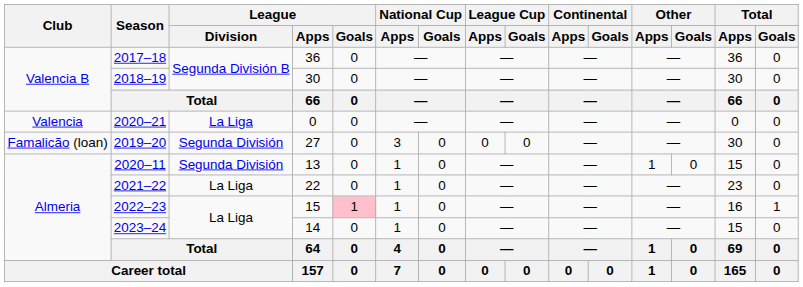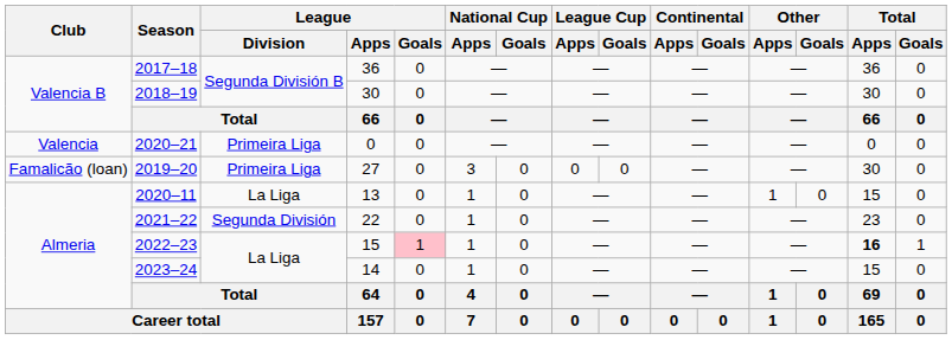 <table class="wikitable" style="text-align:center">
 <tr>
 <th rowspan="2">Club</th>
 <th rowspan="2">Season</th>
 <th colspan="3">League</th>
 <th colspan="2">National Cup</th>
 <th colspan="2">League Cup</th>
 <th colspan="2">Continental</th>
 <th colspan="2">Other</th>
 <th colspan="2">Total</th>
 </tr>
 <tr>
 <th>Division</th>
 <th>Apps</th>
 <th>Goals</th>
 <th>Apps</th>
 <th>Goals</th>
 <th>Apps</th>
 <th>Goals</th>
 <th>Apps</th>
 <th>Goals</th>
 <th>Apps</th>
 <th>Goals</th>
 <th>Apps</th>
 <th>Goals</th>
 </tr>
 <tr>
 <td rowspan="3"><a href='#'>Valencia B</a></td>
 <td><a href='#'>2017–18</a></td>
 <td rowspan="2"><a href='#'>Segunda División B</a></td>
 <td>36</td>
 <td>0</td>
 <td colspan="2">—</td>
 <td colspan="2">—</td>
 <td colspan="2">—</td>
 <td colspan="2">—</td>
 <td>36</td>
 <td>0</td>
 </tr>
 <tr>
 <td><a href='#'>2018–19</a></td>
 <td>30</td>
 <td>0</td>
 <td colspan="2">—</td>
 <td colspan="2">—</td>
 <td colspan="2">—</td>
 <td colspan="2">—</td>
 <td>30</td>
 <td>0</td>
 </tr>
 <tr>
 <th colspan="2">Total</th>
 <th>66</th>
 <th>0</th>
 <th colspan="2">—</th>
 <th colspan="2">—</th>
 <th colspan="2">—</th>
 <th colspan="2">—</th>
 <th>66</th>
 <th>0</th>
 </tr>
 <tr>
 <td><a href='#'>Valencia</a></td>
 <td><a href='#'>2020–21</a></td>
-<td><a href='#'>La Liga</a></td>
+<td><a href='#'>Primeira Liga</a></td>
 <td>0</td>
 <td>0</td>
 <td colspan="2">—</td>
 <td colspan="2">—</td>
 <td colspan="2">—</td>
 <td colspan="2">—</td>
 <td>0</td>
 <td>0</td>
 </tr>
 <tr>
 <td><a href='#'>Famalicão</a> (loan)</td>
 <td><a href='#'>2019–20</a></td>
-<td><a href='#'>Segunda División</a></td>
+<td><a href='#'>Primeira Liga</a></td>
 <td>27</td>
 <td>0</td>
 <td>3</td>
 <td>0</td>
 <td>0</td>
 <td>0</td>
 <td colspan="2">—</td>
 <td colspan="2">—</td>
 <td>30</td>
 <td>0</td>
 </tr>
 <tr>
 <td rowspan="5"><a href='#'>Almeria</a></td>
 <td><a href='#'>2020–11</a></td>
-<td><a href='#'>Segunda División</a></td>
+<td>La Liga</td>
 <td>13</td>
 <td>0</td>
 <td>1</td>
 <td>0</td>
 <td colspan="2">—</td>
 <td colspan="2">—</td>
 <td>1</td>
 <td>0</td>
 <td>15</td>
 <td>0</td>
 </tr>
 <tr>
 <td><a href='#'>2021–22</a></td>
-<td>La Liga</td>
+<td><a href='#'>Segunda División</a></td>
 <td>22</td>
 <td>0</td>
 <td>1</td>
 <td>0</td>
 <td colspan="2">—</td>
 <td colspan="2">—</td>
 <td colspan="2">—</td>
 <td>23</td>
 <td>0</td>
 </tr>
 <tr>
 <td><a href='#'>2022–23</a></td>
 <td rowspan="2">La Liga</td>
 <td>15</td>
 <td style="background: pink;">1</td>
 <td>1</td>
 <td>0</td>
 <td colspan="2">—</td>
 <td colspan="2">—</td>
 <td colspan="2">—</td>
-<td>16</td>
+<td><strong>16</strong></td>
 <td>1</td>
 </tr>
 <tr>
 <td><a href='#'>2023–24</a></td>
 <td>14</td>
 <td>0</td>
 <td>1</td>
 <td>0</td>
 <td colspan="2">—</td>
 <td colspan="2">—</td>
 <td colspan="2">—</td>
 <td>15</td>
 <td>0</td>
 </tr>
 <tr>
 <th colspan="2">Total</th>
 <th>64</th>
 <th>0</th>
 <th>4</th>
 <th>0</th>
 <th colspan="2">—</th>
 <th colspan="2">—</th>
 <th>1</th>
 <th>0</th>
 <th>69</th>
 <th>0</th>
 </tr>
 <tr>
 <th colspan="3">Career total</th>
 <th>157</th>
 <th>0</th>
 <th>7</th>
 <th>0</th>
 <th>0</th>
 <th>0</th>
 <th>0</th>
 <th>0</th>
 <th>1</th>
 <th>0</th>
 <th>165</th>
 <th>0</th>
 </tr>
 </table>
